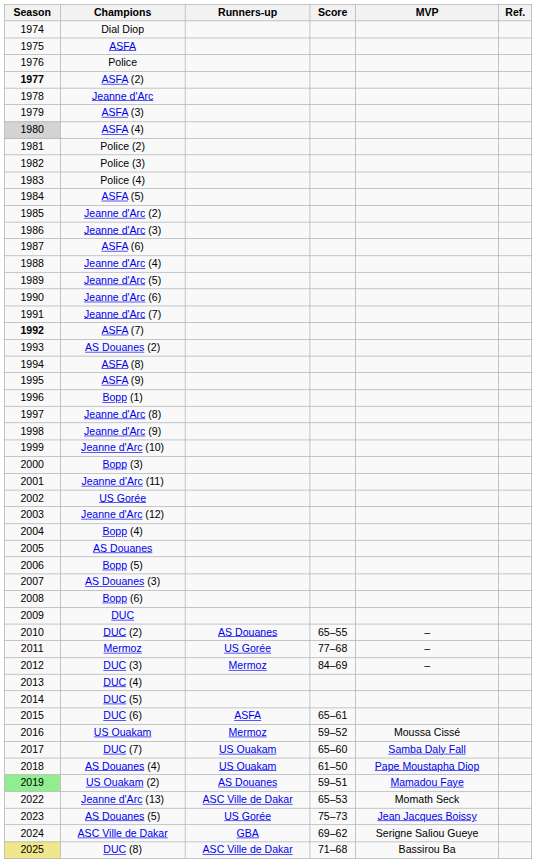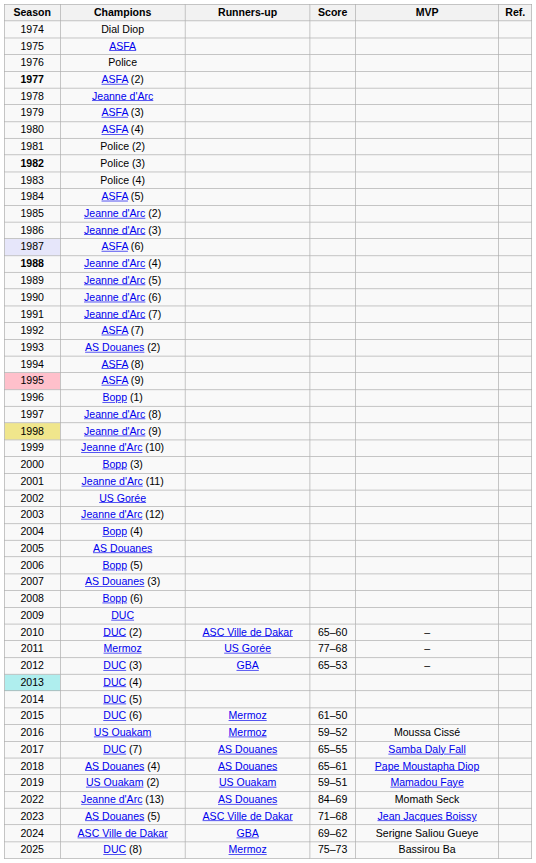 <table class="wikitable" width=800px style="text-align:center;">
 <tr>
 <th>Season</th>
 <th>Champions</th>
 <th>Runners-up</th>
 <th>Score</th>
 <th>MVP</th>
 <th>Ref.</th>
 </tr>
 <tr>
 <td>1974</td>
 <td>Dial Diop</td>
 <td></td>
 <td></td>
 <td></td>
 <td></td>
 </tr>
 <tr>
 <td>1975</td>
 <td><a href='#'>ASFA</a></td>
 <td></td>
 <td></td>
 <td></td>
 <td></td>
 </tr>
 <tr>
 <td>1976</td>
 <td>Police</td>
 <td></td>
 <td></td>
 <td></td>
 <td></td>
 </tr>
 <tr>
 <td><strong>1977</strong></td>
 <td><a href='#'>ASFA</a> (2)</td>
 <td></td>
 <td></td>
 <td></td>
 <td></td>
 </tr>
 <tr>
 <td>1978</td>
 <td><a href='#'>Jeanne d'Arc</a></td>
 <td></td>
 <td></td>
 <td></td>
 <td></td>
 </tr>
 <tr>
 <td>1979</td>
 <td><a href='#'>ASFA</a> (3)</td>
 <td></td>
 <td></td>
 <td></td>
 <td></td>
 </tr>
 <tr>
-<td style="background: lightgrey;">1980</td>
+<td>1980</td>
 <td><a href='#'>ASFA</a> (4)</td>
 <td></td>
 <td></td>
 <td></td>
 <td></td>
 </tr>
 <tr>
 <td>1981</td>
 <td>Police (2)</td>
 <td></td>
 <td></td>
 <td></td>
 <td></td>
 </tr>
 <tr>
-<td>1982</td>
+<td><strong>1982</strong></td>
 <td>Police (3)</td>
 <td></td>
 <td></td>
 <td></td>
 <td></td>
 </tr>
 <tr>
 <td>1983</td>
 <td>Police (4)</td>
 <td></td>
 <td></td>
 <td></td>
 <td></td>
 </tr>
 <tr>
 <td>1984</td>
 <td><a href='#'>ASFA</a> (5)</td>
 <td></td>
 <td></td>
 <td></td>
 <td></td>
 </tr>
 <tr>
 <td>1985</td>
 <td><a href='#'>Jeanne d'Arc</a> (2)</td>
 <td></td>
 <td></td>
 <td></td>
 <td></td>
 </tr>
 <tr>
 <td>1986</td>
 <td><a href='#'>Jeanne d'Arc</a> (3)</td>
 <td></td>
 <td></td>
 <td></td>
 <td></td>
 </tr>
 <tr>
-<td>1987</td>
+<td style="background: lavender;">1987</td>
 <td><a href='#'>ASFA</a> (6)</td>
 <td></td>
 <td></td>
 <td></td>
 <td></td>
 </tr>
 <tr>
-<td>1988</td>
+<td><strong>1988</strong></td>
 <td><a href='#'>Jeanne d'Arc</a> (4)</td>
 <td></td>
 <td></td>
 <td></td>
 <td></td>
 </tr>
 <tr>
 <td>1989</td>
 <td><a href='#'>Jeanne d'Arc</a> (5)</td>
 <td></td>
 <td></td>
 <td></td>
 <td></td>
 </tr>
 <tr>
 <td>1990</td>
 <td><a href='#'>Jeanne d'Arc</a> (6)</td>
 <td></td>
 <td></td>
 <td></td>
 <td></td>
 </tr>
 <tr>
 <td>1991</td>
 <td><a href='#'>Jeanne d'Arc</a> (7)</td>
 <td></td>
 <td></td>
 <td></td>
 <td></td>
 </tr>
 <tr>
-<td><strong>1992</strong></td>
+<td>1992</td>
 <td><a href='#'>ASFA</a> (7)</td>
 <td></td>
 <td></td>
 <td></td>
 <td></td>
 </tr>
 <tr>
 <td>1993</td>
 <td><a href='#'>AS Douanes</a> (2)</td>
 <td></td>
 <td></td>
 <td></td>
 <td></td>
 </tr>
 <tr>
 <td>1994</td>
 <td><a href='#'>ASFA</a> (8)</td>
 <td></td>
 <td></td>
 <td></td>
 <td></td>
 </tr>
 <tr>
-<td>1995</td>
+<td style="background: pink;">1995</td>
 <td><a href='#'>ASFA</a> (9)</td>
 <td></td>
 <td></td>
 <td></td>
 <td></td>
 </tr>
 <tr>
 <td>1996</td>
 <td><a href='#'>Bopp</a> (1)</td>
 <td></td>
 <td></td>
 <td></td>
 <td></td>
 </tr>
 <tr>
 <td>1997</td>
 <td><a href='#'>Jeanne d'Arc</a> (8)</td>
 <td></td>
 <td></td>
 <td></td>
 <td></td>
 </tr>
 <tr>
-<td>1998</td>
+<td style="background: khaki;">1998</td>
 <td><a href='#'>Jeanne d'Arc</a> (9)</td>
 <td></td>
 <td></td>
 <td></td>
 <td></td>
 </tr>
 <tr>
 <td>1999</td>
 <td><a href='#'>Jeanne d'Arc</a> (10)</td>
 <td></td>
 <td></td>
 <td></td>
 <td></td>
 </tr>
 <tr>
 <td>2000</td>
 <td><a href='#'>Bopp</a> (3)</td>
 <td></td>
 <td></td>
 <td></td>
 <td></td>
 </tr>
 <tr>
 <td>2001</td>
 <td><a href='#'>Jeanne d'Arc</a> (11)</td>
 <td></td>
 <td></td>
 <td></td>
 <td></td>
 </tr>
 <tr>
 <td>2002</td>
 <td><a href='#'>US Gorée</a></td>
 <td></td>
 <td></td>
 <td></td>
 <td></td>
 </tr>
 <tr>
 <td>2003</td>
 <td><a href='#'>Jeanne d'Arc</a> (12)</td>
 <td></td>
 <td></td>
 <td></td>
 <td></td>
 </tr>
 <tr>
 <td>2004</td>
 <td><a href='#'>Bopp</a> (4)</td>
 <td></td>
 <td></td>
 <td></td>
 <td></td>
 </tr>
 <tr>
 <td>2005</td>
 <td><a href='#'>AS Douanes</a></td>
 <td></td>
 <td></td>
 <td></td>
 <td></td>
 </tr>
 <tr>
 <td>2006</td>
 <td><a href='#'>Bopp</a> (5)</td>
 <td></td>
 <td></td>
 <td></td>
 <td></td>
 </tr>
 <tr>
 <td>2007</td>
 <td><a href='#'>AS Douanes</a> (3)</td>
 <td></td>
 <td></td>
 <td></td>
 <td></td>
 </tr>
 <tr>
 <td>2008</td>
 <td><a href='#'>Bopp</a> (6)</td>
 <td></td>
 <td></td>
 <td></td>
 <td></td>
 </tr>
 <tr>
 <td>2009</td>
 <td><a href='#'>DUC</a></td>
 <td></td>
 <td></td>
 <td></td>
 <td></td>
 </tr>
 <tr>
 <td>2010</td>
 <td><a href='#'>DUC</a> (2)</td>
-<td><a href='#'>AS Douanes</a></td>
-<td>65–55</td>
+<td><a href='#'>ASC Ville de Dakar</a></td>
+<td>65–60</td>
 <td>–</td>
 <td></td>
 </tr>
 <tr>
 <td>2011</td>
 <td><a href='#'>Mermoz</a></td>
 <td><a href='#'>US Gorée</a></td>
 <td>77–68</td>
 <td>–</td>
 <td></td>
 </tr>
 <tr>
 <td>2012</td>
 <td><a href='#'>DUC</a> (3)</td>
-<td><a href='#'>Mermoz</a></td>
-<td>84–69</td>
+<td><a href='#'>GBA</a></td>
+<td>65–53</td>
 <td>–</td>
 <td></td>
 </tr>
 <tr>
-<td>2013</td>
+<td style="background: paleturquoise;">2013</td>
 <td><a href='#'>DUC</a> (4)</td>
 <td></td>
 <td></td>
 <td></td>
 <td></td>
 </tr>
 <tr>
 <td>2014</td>
 <td><a href='#'>DUC</a> (5)</td>
 <td></td>
 <td></td>
 <td></td>
 <td></td>
 </tr>
 <tr>
 <td>2015</td>
 <td><a href='#'>DUC</a> (6)</td>
-<td><a href='#'>ASFA</a></td>
-<td>65–61</td>
+<td><a href='#'>Mermoz</a></td>
+<td>61–50</td>
 <td></td>
 <td></td>
 </tr>
 <tr>
 <td>2016</td>
 <td><a href='#'>US Ouakam</a></td>
 <td><a href='#'>Mermoz</a></td>
 <td>59–52</td>
 <td>Moussa Cissé</td>
 <td></td>
 </tr>
 <tr>
 <td>2017</td>
 <td><a href='#'>DUC</a> (7)</td>
-<td><a href='#'>US Ouakam</a></td>
-<td>65–60</td>
+<td><a href='#'>AS Douanes</a></td>
+<td>65–55</td>
 <td><a href='#'>Samba Daly Fall</a></td>
 <td></td>
 </tr>
 <tr>
 <td>2018</td>
 <td><a href='#'>AS Douanes</a> (4)</td>
-<td><a href='#'>US Ouakam</a></td>
-<td>61–50</td>
+<td><a href='#'>AS Douanes</a></td>
+<td>65–61</td>
 <td><a href='#'>Pape Moustapha Diop</a></td>
 <td></td>
 </tr>
 <tr>
-<td style="background: lightgreen;">2019</td>
+<td>2019</td>
 <td><a href='#'>US Ouakam</a> (2)</td>
-<td><a href='#'>AS Douanes</a></td>
+<td><a href='#'>US Ouakam</a></td>
 <td>59–51</td>
 <td><a href='#'>Mamadou Faye</a></td>
 <td></td>
 </tr>
 <tr>
 <td>2022</td>
 <td><a href='#'>Jeanne d'Arc</a> (13)</td>
-<td><a href='#'>ASC Ville de Dakar</a></td>
-<td>65–53</td>
+<td><a href='#'>AS Douanes</a></td>
+<td>84–69</td>
 <td>Momath Seck</td>
 <td></td>
 </tr>
 <tr>
 <td>2023</td>
 <td><a href='#'>AS Douanes</a> (5)</td>
-<td><a href='#'>US Gorée</a></td>
-<td>75–73</td>
+<td><a href='#'>ASC Ville de Dakar</a></td>
+<td>71–68</td>
 <td><a href='#'>Jean Jacques Boissy</a></td>
 <td></td>
 </tr>
 <tr>
 <td>2024</td>
 <td><a href='#'>ASC Ville de Dakar</a></td>
 <td><a href='#'>GBA</a></td>
 <td>69–62</td>
 <td>Serigne Saliou Gueye</td>
 <td></td>
 </tr>
 <tr>
-<td style="background: khaki;">2025</td>
+<td>2025</td>
 <td><a href='#'>DUC</a> (8)</td>
-<td><a href='#'>ASC Ville de Dakar</a></td>
-<td>71–68</td>
+<td><a href='#'>Mermoz</a></td>
+<td>75–73</td>
 <td>Bassirou Ba</td>
 <td></td>
 </tr>
 </table>
